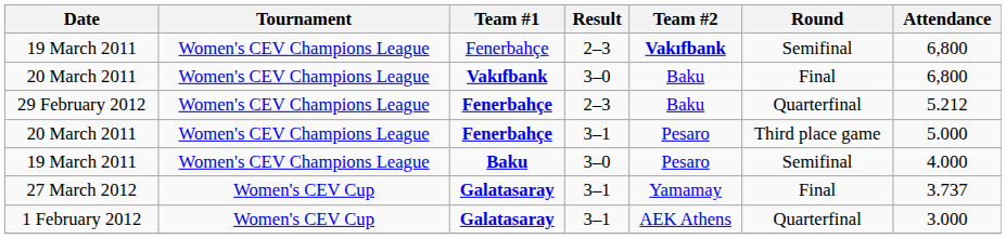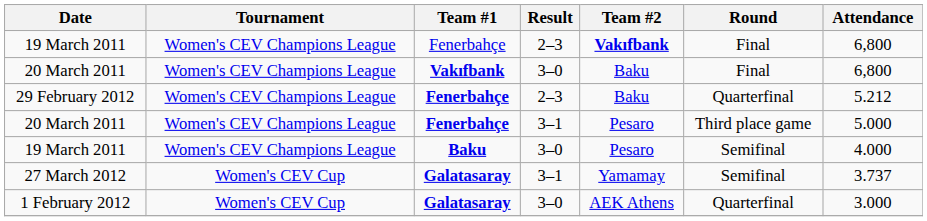 <table class="wikitable sortable" style="text-align:center;" width="100%">
 <tr>
 <th>Date</th>
 <th>Tournament</th>
 <th>Team #1</th>
 <th>Result</th>
 <th>Team #2</th>
 <th>Round</th>
 <th>Attendance</th>
 </tr>
 <tr>
 <td>19 March 2011</td>
 <td><a href='#'>Women's CEV Champions League</a></td>
 <td><a href='#'>Fenerbahçe</a></td>
 <td style="text-align:center;">2–3</td>
 <td><strong><a href='#'>Vakıfbank</a></strong></td>
-<td>Semifinal</td>
+<td>Final</td>
 <td style="text-align:center;">6,800</td>
 </tr>
 <tr>
 <td>20 March 2011</td>
 <td><a href='#'>Women's CEV Champions League</a></td>
 <td><strong><a href='#'>Vakıfbank</a></strong></td>
 <td style="text-align:center;">3–0</td>
 <td><a href='#'>Baku</a></td>
 <td>Final</td>
 <td style="text-align:center;">6,800</td>
 </tr>
 <tr>
 <td>29 February 2012</td>
 <td><a href='#'>Women's CEV Champions League</a></td>
 <td><strong><a href='#'>Fenerbahçe</a></strong></td>
 <td style="text-align:center;">2–3</td>
 <td><a href='#'>Baku</a></td>
 <td>Quarterfinal</td>
 <td style="text-align:center;">5.212</td>
 </tr>
 <tr>
 <td>20 March 2011</td>
 <td><a href='#'>Women's CEV Champions League</a></td>
 <td><strong><a href='#'>Fenerbahçe</a></strong></td>
 <td style="text-align:center;">3–1</td>
 <td><a href='#'>Pesaro</a></td>
 <td>Third place game</td>
 <td style="text-align:center;">5.000</td>
 </tr>
 <tr>
 <td>19 March 2011</td>
 <td><a href='#'>Women's CEV Champions League</a></td>
 <td><strong><a href='#'>Baku</a></strong></td>
 <td style="text-align:center;">3–0</td>
 <td><a href='#'>Pesaro</a></td>
 <td>Semifinal</td>
 <td style="text-align:center;">4.000</td>
 </tr>
 <tr>
 <td>27 March 2012</td>
 <td><a href='#'>Women's CEV Cup</a></td>
 <td><strong><a href='#'>Galatasaray</a></strong></td>
 <td style="text-align:center;">3–1</td>
 <td><a href='#'>Yamamay</a></td>
-<td>Final</td>
+<td>Semifinal</td>
 <td style="text-align:center;">3.737</td>
 </tr>
 <tr>
 <td>1 February 2012</td>
 <td><a href='#'>Women's CEV Cup</a></td>
 <td><strong><a href='#'>Galatasaray</a></strong></td>
-<td style="text-align:center;">3–1</td>
+<td style="text-align:center;">3–0</td>
 <td><a href='#'>AEK Athens</a></td>
 <td>Quarterfinal</td>
 <td style="text-align:center;">3.000</td>
 </tr>
 <tr class="sortbottom">
 </tr>
 </table>
